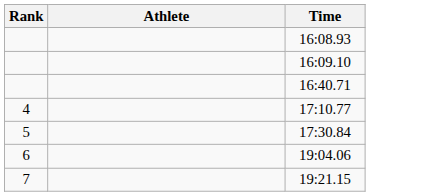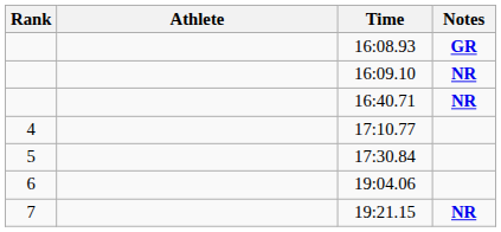 <table class="wikitable sortable" style="text-align:center">
 <tr>
 <th width=40>Rank</th>
 <th width=250>Athlete</th>
 <th width=80>Time</th>
+<th width=50>Notes</th>
 </tr>
 <tr>
 <td></td>
 <td align=left></td>
 <td>16:08.93</td>
+<td><strong><a href='#'>GR</a></strong></td>
 </tr>
 <tr>
 <td></td>
 <td align=left></td>
 <td>16:09.10</td>
+<td><strong><a href='#'>NR</a></strong></td>
 </tr>
 <tr>
 <td></td>
 <td align=left></td>
 <td>16:40.71</td>
+<td><strong><a href='#'>NR</a></strong></td>
 </tr>
 <tr>
 <td>4</td>
 <td align=left></td>
 <td>17:10.77</td>
+<td></td>
 </tr>
 <tr>
 <td>5</td>
 <td align=left></td>
 <td>17:30.84</td>
+<td></td>
 </tr>
 <tr>
 <td>6</td>
 <td align=left></td>
 <td>19:04.06</td>
+<td></td>
 </tr>
 <tr>
 <td>7</td>
 <td align=left></td>
 <td>19:21.15</td>
+<td><strong><a href='#'>NR</a></strong></td>
 </tr>
 </table>
